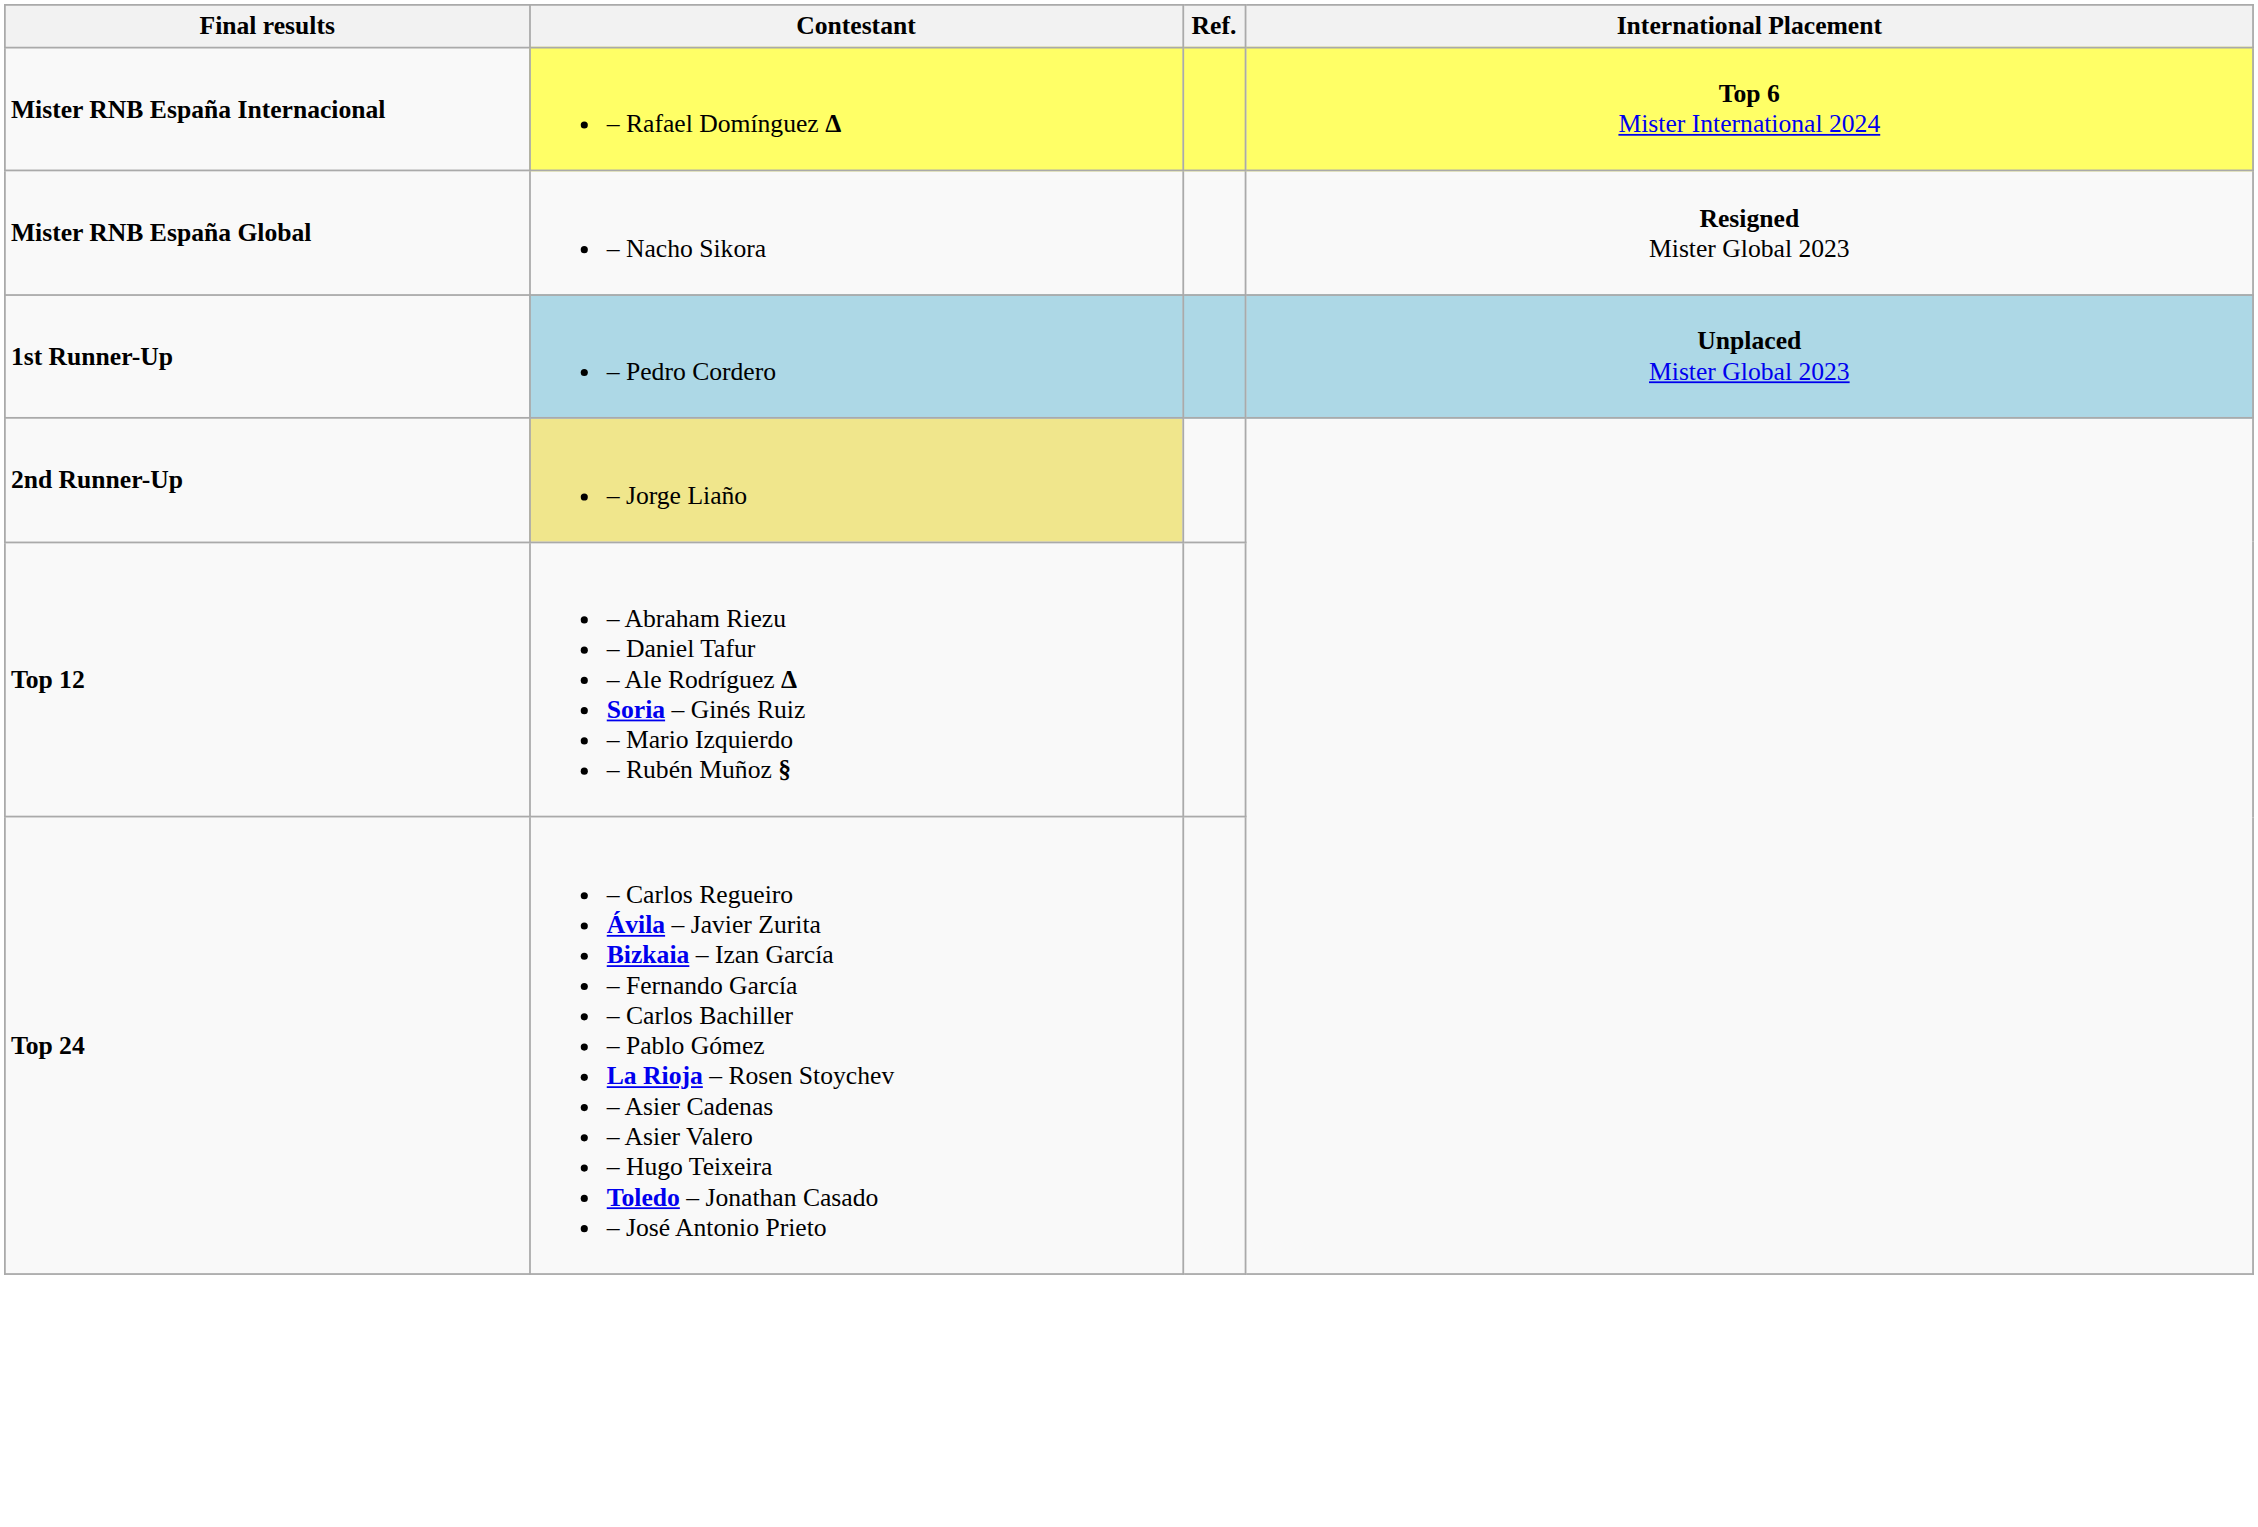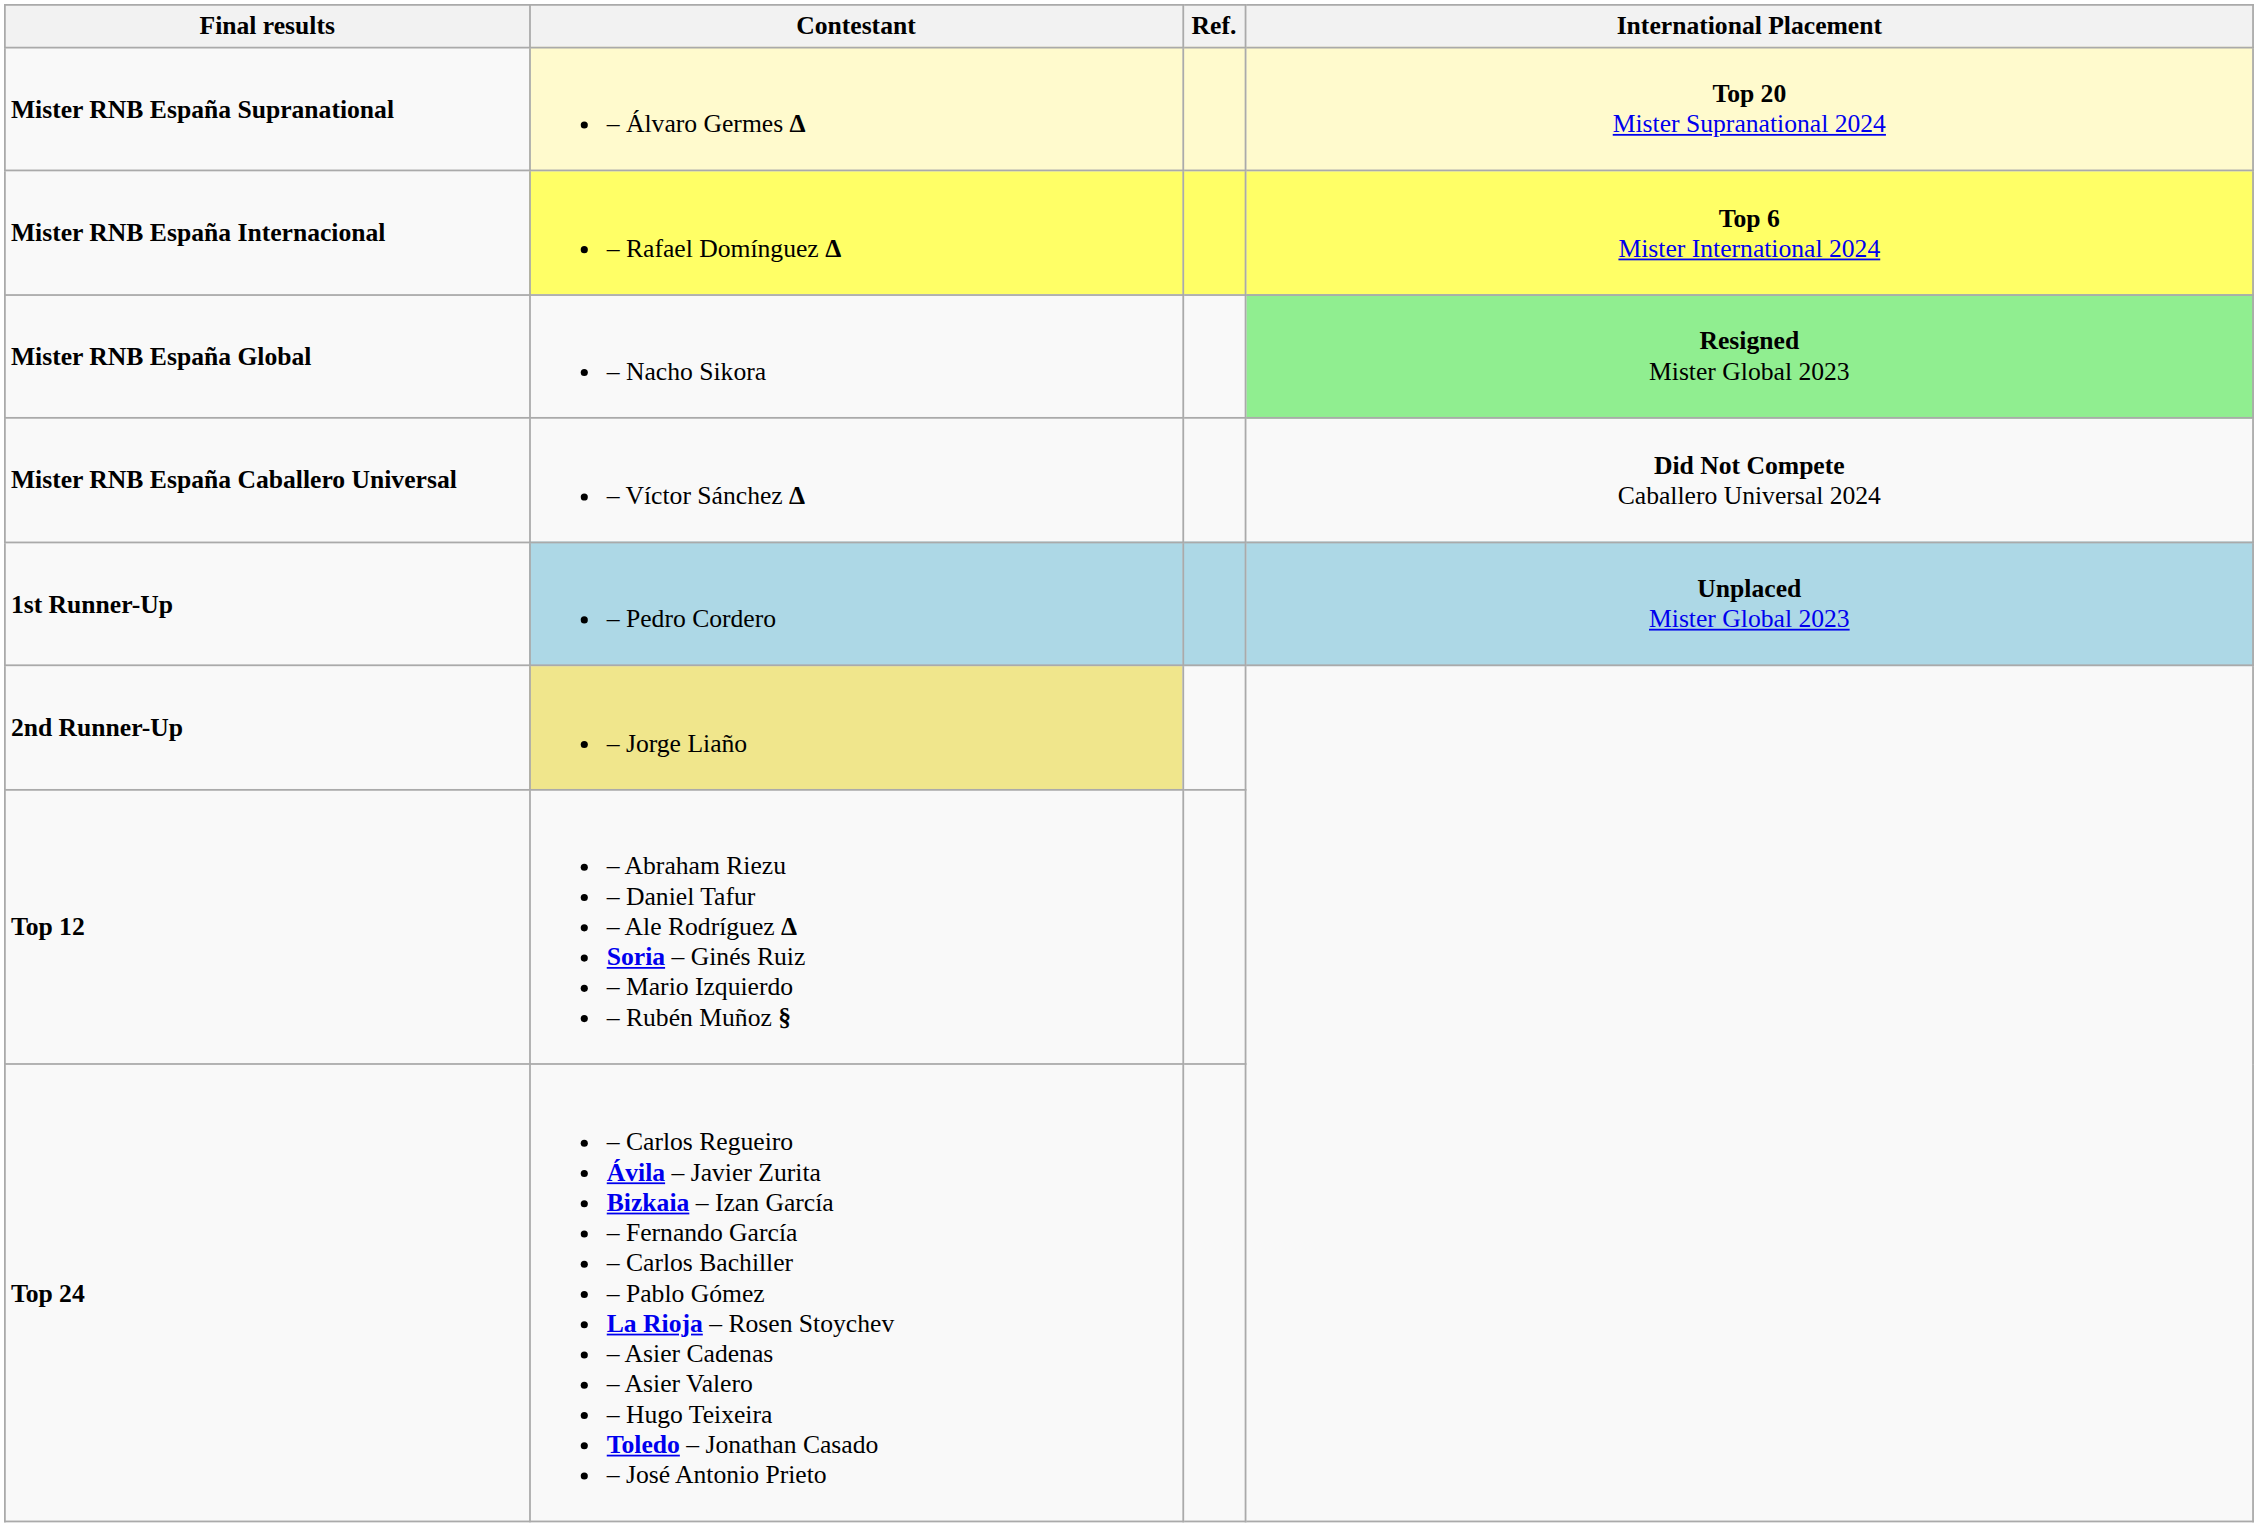 <table class="wikitable" style="font-size:90%; width:100%;">
 <tr>
 <th style="width:20em;">Final results</th>
 <th style="width:25em;">Contestant</th>
 <th style="width:2em;">Ref.</th>
 <th>International Placement</th>
+</tr>
+<tr>
+<td><strong>Mister RNB España Supranational</strong></td>
+<td style="background-color:#FFFACD "><br><ul><li><strong></strong> – Álvaro Germes <strong>Δ</strong></li></ul></td>
+<td style="background-color:#FFFACD "></td>
+<td align="center" style="background-color:#FFFACD "><strong>Top 20</strong><br><a href='#'>Mister Supranational 2024</a></td>
 </tr>
 <tr>
 <td><strong>Mister RNB España Internacional</strong></td>
 <td style="background-color:#FFFF66 "><br><ul><li><strong></strong> – Rafael Domínguez <strong>Δ</strong></li></ul></td>
 <td style="background-color:#FFFF66 "></td>
 <td align="center" style="background-color:#FFFF66 "><strong>Top 6</strong><br><a href='#'>Mister International 2024</a></td>
 </tr>
 <tr>
 <td><strong>Mister RNB España Global</strong></td>
 <td><br><ul><li><strong></strong> – Nacho Sikora</li></ul></td>
 <td></td>
-<td align="center"><strong>Resigned</strong><br>Mister Global 2023</td>
+<td align="center" style="background: lightgreen;"><strong>Resigned</strong><br>Mister Global 2023</td>
+</tr>
+<tr>
+<td><strong>Mister RNB España Caballero Universal</strong></td>
+<td><br><ul><li><strong></strong> – Víctor Sánchez <strong>Δ</strong></li></ul></td>
+<td></td>
+<td align="center"><strong>Did Not Compete</strong><br>Caballero Universal 2024</td>
 </tr>
 <tr>
 <td><strong>1st Runner-Up</strong></td>
 <td style="background-color:lightblue "><br><ul><li><strong></strong> – Pedro Cordero</li></ul></td>
 <td style="background-color:lightblue "></td>
 <td align="center" style="background-color:lightblue "><strong>Unplaced</strong><br><a href='#'>Mister Global 2023</a></td>
 </tr>
 <tr>
 <td><strong>2nd Runner-Up</strong></td>
 <td style="background: khaki;"><br><ul><li><strong></strong> – Jorge Liaño</li></ul></td>
 <td></td>
 </tr>
 <tr>
 <td rowspan="" scope="row"><strong>Top 12</strong></td>
 <td><br><ul><li><strong></strong> – Abraham Riezu</li><li><strong></strong> – Daniel Tafur</li><li><strong></strong> – Ale Rodríguez <strong>Δ</strong></li><li> <strong><a href='#'>Soria</a></strong> – Ginés Ruiz</li><li><strong></strong> – Mario Izquierdo</li><li><strong></strong> – Rubén Muñoz <strong>§</strong></li></ul></td>
 <td></td>
 </tr>
 <tr>
 <td><strong>Top 24</strong></td>
 <td><br><ul><li><strong></strong> – Carlos Regueiro</li><li> <strong><a href='#'>Ávila</a></strong> – Javier Zurita</li><li> <strong><a href='#'>Bizkaia</a></strong> – Izan García</li><li><strong></strong> – Fernando García</li><li><strong></strong> – Carlos Bachiller</li><li><strong></strong> – Pablo Gómez</li><li> <strong><a href='#'>La Rioja</a></strong> – Rosen Stoychev</li><li><strong></strong> – Asier Cadenas</li><li><strong></strong> – Asier Valero</li><li><strong></strong> – Hugo Teixeira</li><li> <strong><a href='#'>Toledo</a></strong> – Jonathan Casado</li><li><strong></strong> – José Antonio Prieto</li></ul></td>
 <td></td>
 </tr>
 </table>
